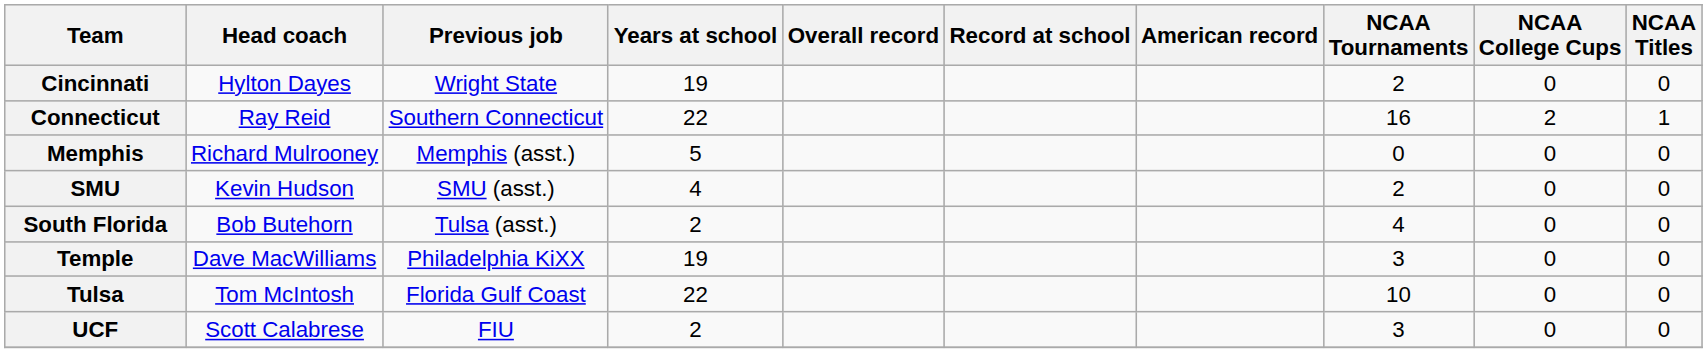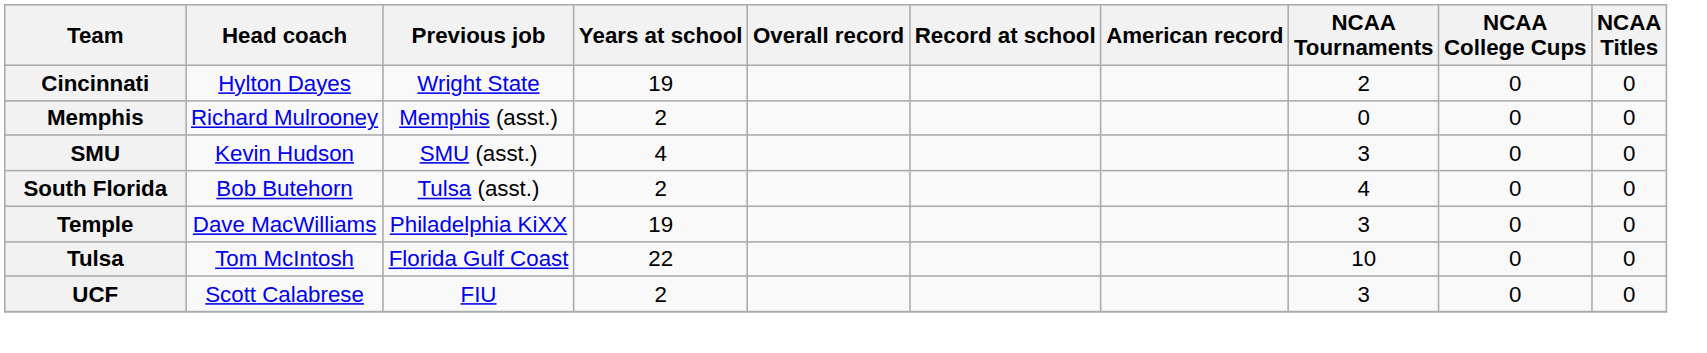 <table class="wikitable sortable" style="text-align: center;font-size:90%;">
 <tr>
 <th width="110">Team</th>
 <th>Head coach</th>
 <th>Previous job</th>
 <th>Years at school</th>
 <th>Overall record</th>
 <th>Record at school</th>
 <th>American record</th>
 <th>NCAA<br>Tournaments</th>
 <th>NCAA<br>College Cups</th>
 <th>NCAA<br>Titles</th>
 </tr>
 <tr>
 <th style=>Cincinnati</th>
 <td><a href='#'>Hylton Dayes</a></td>
 <td><a href='#'>Wright State</a></td>
 <td>19</td>
 <td></td>
 <td></td>
 <td></td>
 <td>2</td>
 <td>0</td>
 <td>0</td>
 </tr>
 <tr>
-<th style=>Connecticut</th>
-<td><a href='#'>Ray Reid</a></td>
-<td><a href='#'>Southern Connecticut</a></td>
-<td>22</td>
-<td></td>
-<td></td>
-<td></td>
-<td>16</td>
-<td>2</td>
-<td>1</td>
-</tr>
-<tr>
 <th style=>Memphis</th>
 <td><a href='#'>Richard Mulrooney</a></td>
 <td><a href='#'>Memphis</a> (asst.)</td>
-<td>5</td>
+<td>2</td>
 <td></td>
 <td></td>
 <td></td>
 <td>0</td>
 <td>0</td>
 <td>0</td>
 </tr>
 <tr>
 <th style=>SMU</th>
 <td><a href='#'>Kevin Hudson</a></td>
 <td><a href='#'>SMU</a> (asst.)</td>
 <td>4</td>
 <td></td>
 <td></td>
 <td></td>
-<td>2</td>
+<td>3</td>
 <td>0</td>
 <td>0</td>
 </tr>
 <tr>
 <th style=>South Florida</th>
 <td><a href='#'>Bob Butehorn</a></td>
 <td><a href='#'>Tulsa</a> (asst.)</td>
 <td>2</td>
 <td></td>
 <td></td>
 <td></td>
 <td>4</td>
 <td>0</td>
 <td>0</td>
 </tr>
 <tr>
 <th style=>Temple</th>
 <td><a href='#'>Dave MacWilliams</a></td>
 <td><a href='#'>Philadelphia KiXX</a></td>
 <td>19</td>
 <td></td>
 <td></td>
 <td></td>
 <td>3</td>
 <td>0</td>
 <td>0</td>
 </tr>
 <tr>
 <th style=>Tulsa</th>
 <td><a href='#'>Tom McIntosh</a></td>
 <td><a href='#'>Florida Gulf Coast</a></td>
 <td>22</td>
 <td></td>
 <td></td>
 <td></td>
 <td>10</td>
 <td>0</td>
 <td>0</td>
 </tr>
 <tr>
 <th style=>UCF</th>
 <td><a href='#'>Scott Calabrese</a></td>
 <td><a href='#'>FIU</a></td>
 <td>2</td>
 <td></td>
 <td></td>
 <td></td>
 <td>3</td>
 <td>0</td>
 <td>0</td>
 </tr>
 <tr>
 </tr>
 </table>
